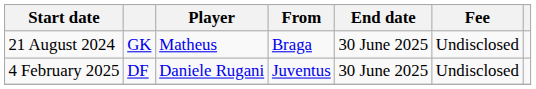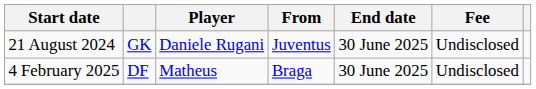 <table class="wikitable">
 <tr>
 <th>Start date</th>
 <th></th>
 <th>Player</th>
 <th>From</th>
 <th>End date</th>
 <th>Fee</th>
 <th></th>
 </tr>
 <tr>
 <td>21 August 2024</td>
 <td><a href='#'>GK</a></td>
+<td> <a href='#'>Daniele Rugani</a></td>
+<td> <a href='#'>Juventus</a></td>
+<td>30 June 2025</td>
+<td>Undisclosed</td>
+<td></td>
+</tr>
+<tr>
+<td>4 February 2025</td>
+<td><a href='#'>DF</a></td>
 <td> <a href='#'>Matheus</a></td>
 <td> <a href='#'>Braga</a></td>
 <td>30 June 2025</td>
 <td>Undisclosed</td>
 <td></td>
 </tr>
 <tr>
-<td>4 February 2025</td>
-<td><a href='#'>DF</a></td>
-<td> <a href='#'>Daniele Rugani</a></td>
-<td> <a href='#'>Juventus</a></td>
-<td>30 June 2025</td>
-<td>Undisclosed</td>
-<td></td>
-</tr>
-<tr>
 </tr>
 </table>
